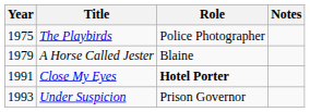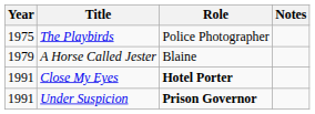 <table class="wikitable">
 <tr>
 <th>Year</th>
 <th>Title</th>
 <th>Role</th>
 <th>Notes</th>
 </tr>
 <tr>
 <td>1975</td>
 <td><em><a href='#'>The Playbirds</a></em></td>
 <td>Police Photographer</td>
 <td></td>
 </tr>
 <tr>
 <td>1979</td>
 <td><em>A Horse Called Jester</em></td>
 <td>Blaine</td>
 <td></td>
 </tr>
 <tr>
 <td>1991</td>
 <td><em><a href='#'>Close My Eyes</a></em></td>
 <td><strong>Hotel Porter</strong></td>
 <td></td>
 </tr>
 <tr>
-<td>1993</td>
+<td>1991</td>
 <td><em><a href='#'>Under Suspicion</a></em></td>
-<td>Prison Governor</td>
+<td><strong>Prison Governor</strong></td>
 <td></td>
 </tr>
 </table>
